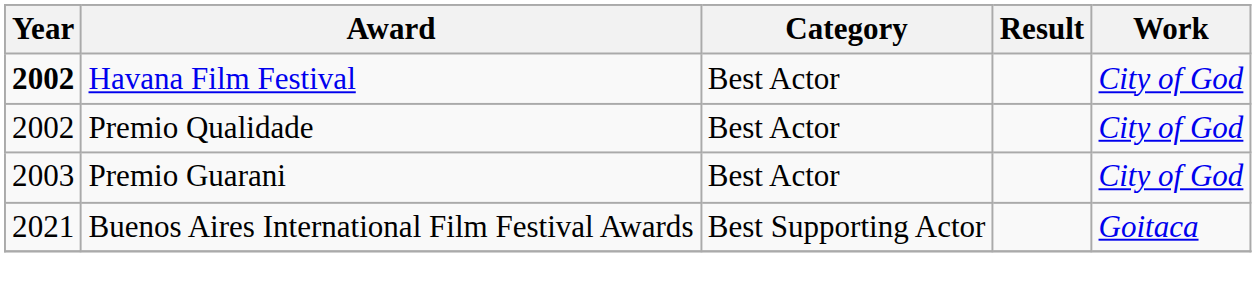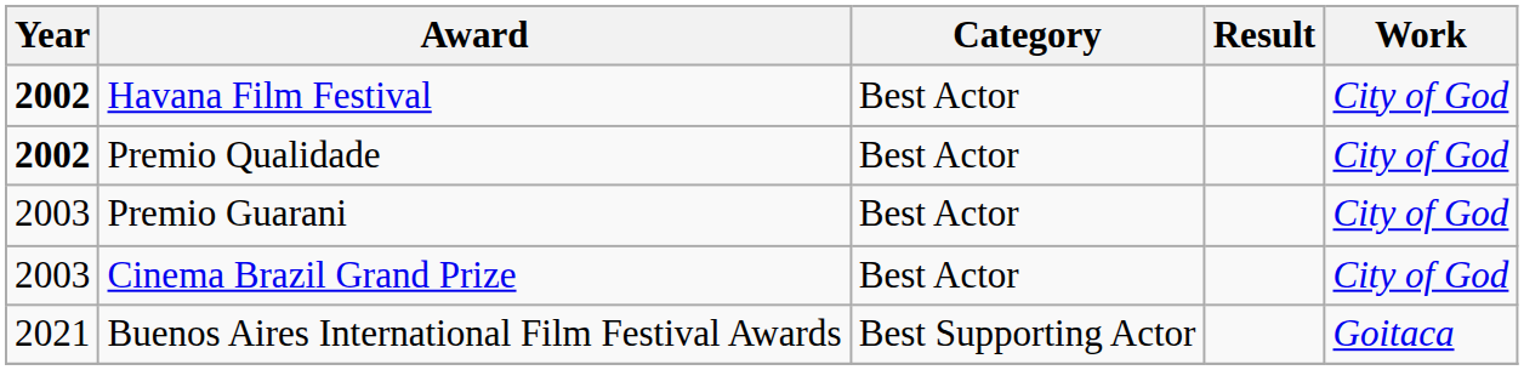 <table class="wikitable sortable">
 <tr>
 <th>Year</th>
 <th>Award</th>
 <th>Category</th>
 <th>Result</th>
 <th>Work</th>
 </tr>
 <tr>
 <td><strong>2002</strong></td>
 <td><a href='#'>Havana Film Festival</a></td>
 <td>Best Actor</td>
 <td></td>
 <td><em><a href='#'>City of God</a></em></td>
 </tr>
 <tr>
-<td>2002</td>
+<td><strong>2002</strong></td>
 <td>Premio Qualidade</td>
 <td>Best Actor</td>
 <td></td>
 <td><em><a href='#'>City of God</a></em></td>
 </tr>
 <tr>
 <td>2003</td>
 <td>Premio Guarani</td>
+<td>Best Actor</td>
+<td></td>
+<td><em><a href='#'>City of God</a></em></td>
+</tr>
+<tr>
+<td>2003</td>
+<td><a href='#'>Cinema Brazil Grand Prize</a></td>
 <td>Best Actor</td>
 <td></td>
 <td><em><a href='#'>City of God</a></em></td>
 </tr>
 <tr>
 <td>2021</td>
 <td>Buenos Aires International Film Festival Awards</td>
 <td>Best Supporting Actor</td>
 <td></td>
 <td><em><a href='#'>Goitaca</a></em></td>
 </tr>
 <tr>
 </tr>
 </table>
